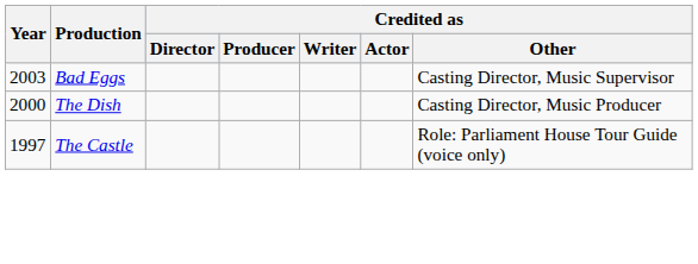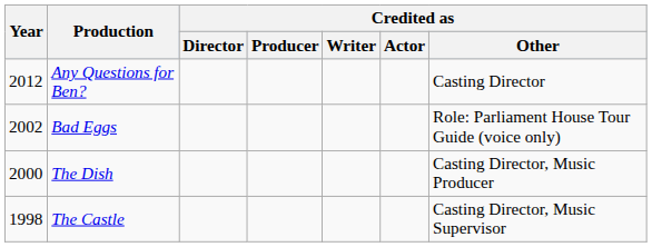 <table class="wikitable">
 <tr style="background:#b0c4de; text-align:center;">
 <th rowspan="2" style="width:33px;">Year</th>
 <th rowspan="2">Production</th>
 <th colspan="5">Credited as</th>
 </tr>
 <tr style="background:#b0c4de; text-align:center;">
 <th>Director</th>
 <th>Producer</th>
 <th>Writer</th>
 <th>Actor</th>
 <th>Other</th>
 </tr>
 <tr>
-<td>2003</td>
+<td>2012</td>
+<td><em><a href='#'>Any Questions for Ben?</a></em></td>
+<td></td>
+<td></td>
+<td></td>
+<td></td>
+<td>Casting Director</td>
+</tr>
+<tr>
+<td>2002</td>
 <td><em><a href='#'>Bad Eggs</a></em></td>
 <td></td>
 <td></td>
 <td></td>
 <td></td>
-<td>Casting Director, Music Supervisor</td>
+<td>Role: Parliament House Tour Guide (voice only)</td>
 </tr>
 <tr>
 <td>2000</td>
 <td><em><a href='#'>The Dish</a></em></td>
 <td></td>
 <td></td>
 <td></td>
 <td></td>
 <td>Casting Director, Music Producer</td>
 </tr>
 <tr>
-<td>1997</td>
+<td>1998</td>
 <td><em><a href='#'>The Castle</a></em></td>
 <td></td>
 <td></td>
 <td></td>
 <td></td>
-<td>Role: Parliament House Tour Guide (voice only)</td>
+<td>Casting Director, Music Supervisor</td>
 </tr>
 </table>
